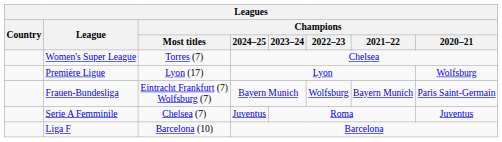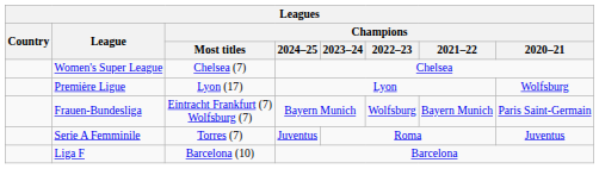 <table class="wikitable" style="text-align:center">
 <tr>
 <th colspan="10">Leagues</th>
 </tr>
 <tr>
 <th rowspan="2">Country</th>
 <th rowspan="2">League</th>
 <th colspan="6">Champions</th>
 </tr>
 <tr>
 <th>Most titles</th>
 <th>2024–25</th>
 <th>2023–24</th>
 <th>2022–23</th>
 <th>2021–22</th>
 <th>2020–21</th>
 </tr>
 <tr>
 <td style="text-align:left"></td>
 <td style="text-align:left"><a href='#'>Women's Super League</a></td>
-<td><a href='#'>Torres</a> (7)</td>
+<td><a href='#'>Chelsea</a> (7)</td>
 <td colspan="5"><a href='#'>Chelsea</a></td>
 </tr>
 <tr>
 <td style="text-align:left"></td>
 <td style="text-align:left"><a href='#'>Première Ligue</a></td>
 <td><a href='#'>Lyon</a> (17)</td>
 <td colspan="4"><a href='#'>Lyon</a></td>
 <td><a href='#'>Wolfsburg</a></td>
 </tr>
 <tr>
 <td style="text-align:left"></td>
 <td style="text-align:left"><a href='#'>Frauen-Bundesliga</a></td>
 <td><a href='#'>Eintracht Frankfurt</a> (7)<br><a href='#'>Wolfsburg</a> (7)</td>
 <td colspan="2"><a href='#'>Bayern Munich</a></td>
 <td><a href='#'>Wolfsburg</a></td>
 <td><a href='#'>Bayern Munich</a></td>
 <td><a href='#'>Paris Saint-Germain</a></td>
 </tr>
 <tr>
 <td style="text-align:left"></td>
 <td style="text-align:left"><a href='#'>Serie A Femminile</a></td>
-<td><a href='#'>Chelsea</a> (7)</td>
+<td><a href='#'>Torres</a> (7)</td>
 <td><a href='#'>Juventus</a></td>
 <td colspan="3"><a href='#'>Roma</a></td>
 <td colspan="2"><a href='#'>Juventus</a></td>
 </tr>
 <tr>
 <td style="text-align:left"></td>
 <td style="text-align:left"><a href='#'>Liga F</a></td>
 <td><a href='#'>Barcelona</a> (10)</td>
 <td colspan="5"><a href='#'>Barcelona</a></td>
 </tr>
 </table>
